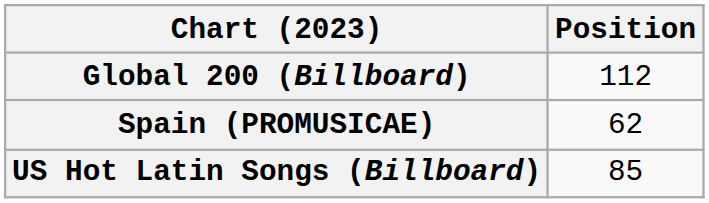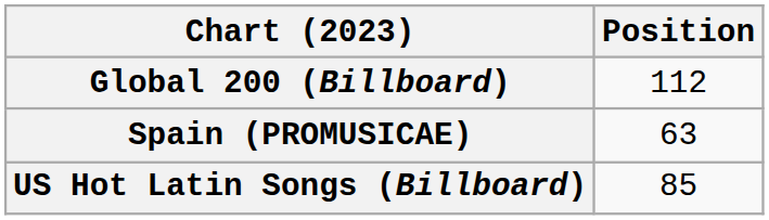 <table class="wikitable sortable plainrowheaders" style="text-align:center">
 <tr>
 <th scope="col">Chart (2023)</th>
 <th scope="col">Position</th>
 </tr>
 <tr>
 <th scope="row">Global 200 (<em>Billboard</em>)</th>
 <td>112</td>
 </tr>
 <tr>
 <th scope="row">Spain (PROMUSICAE)</th>
-<td>62</td>
+<td>63</td>
 </tr>
 <tr>
 <th scope="row">US Hot Latin Songs (<em>Billboard</em>)</th>
 <td>85</td>
 </tr>
 </table>
